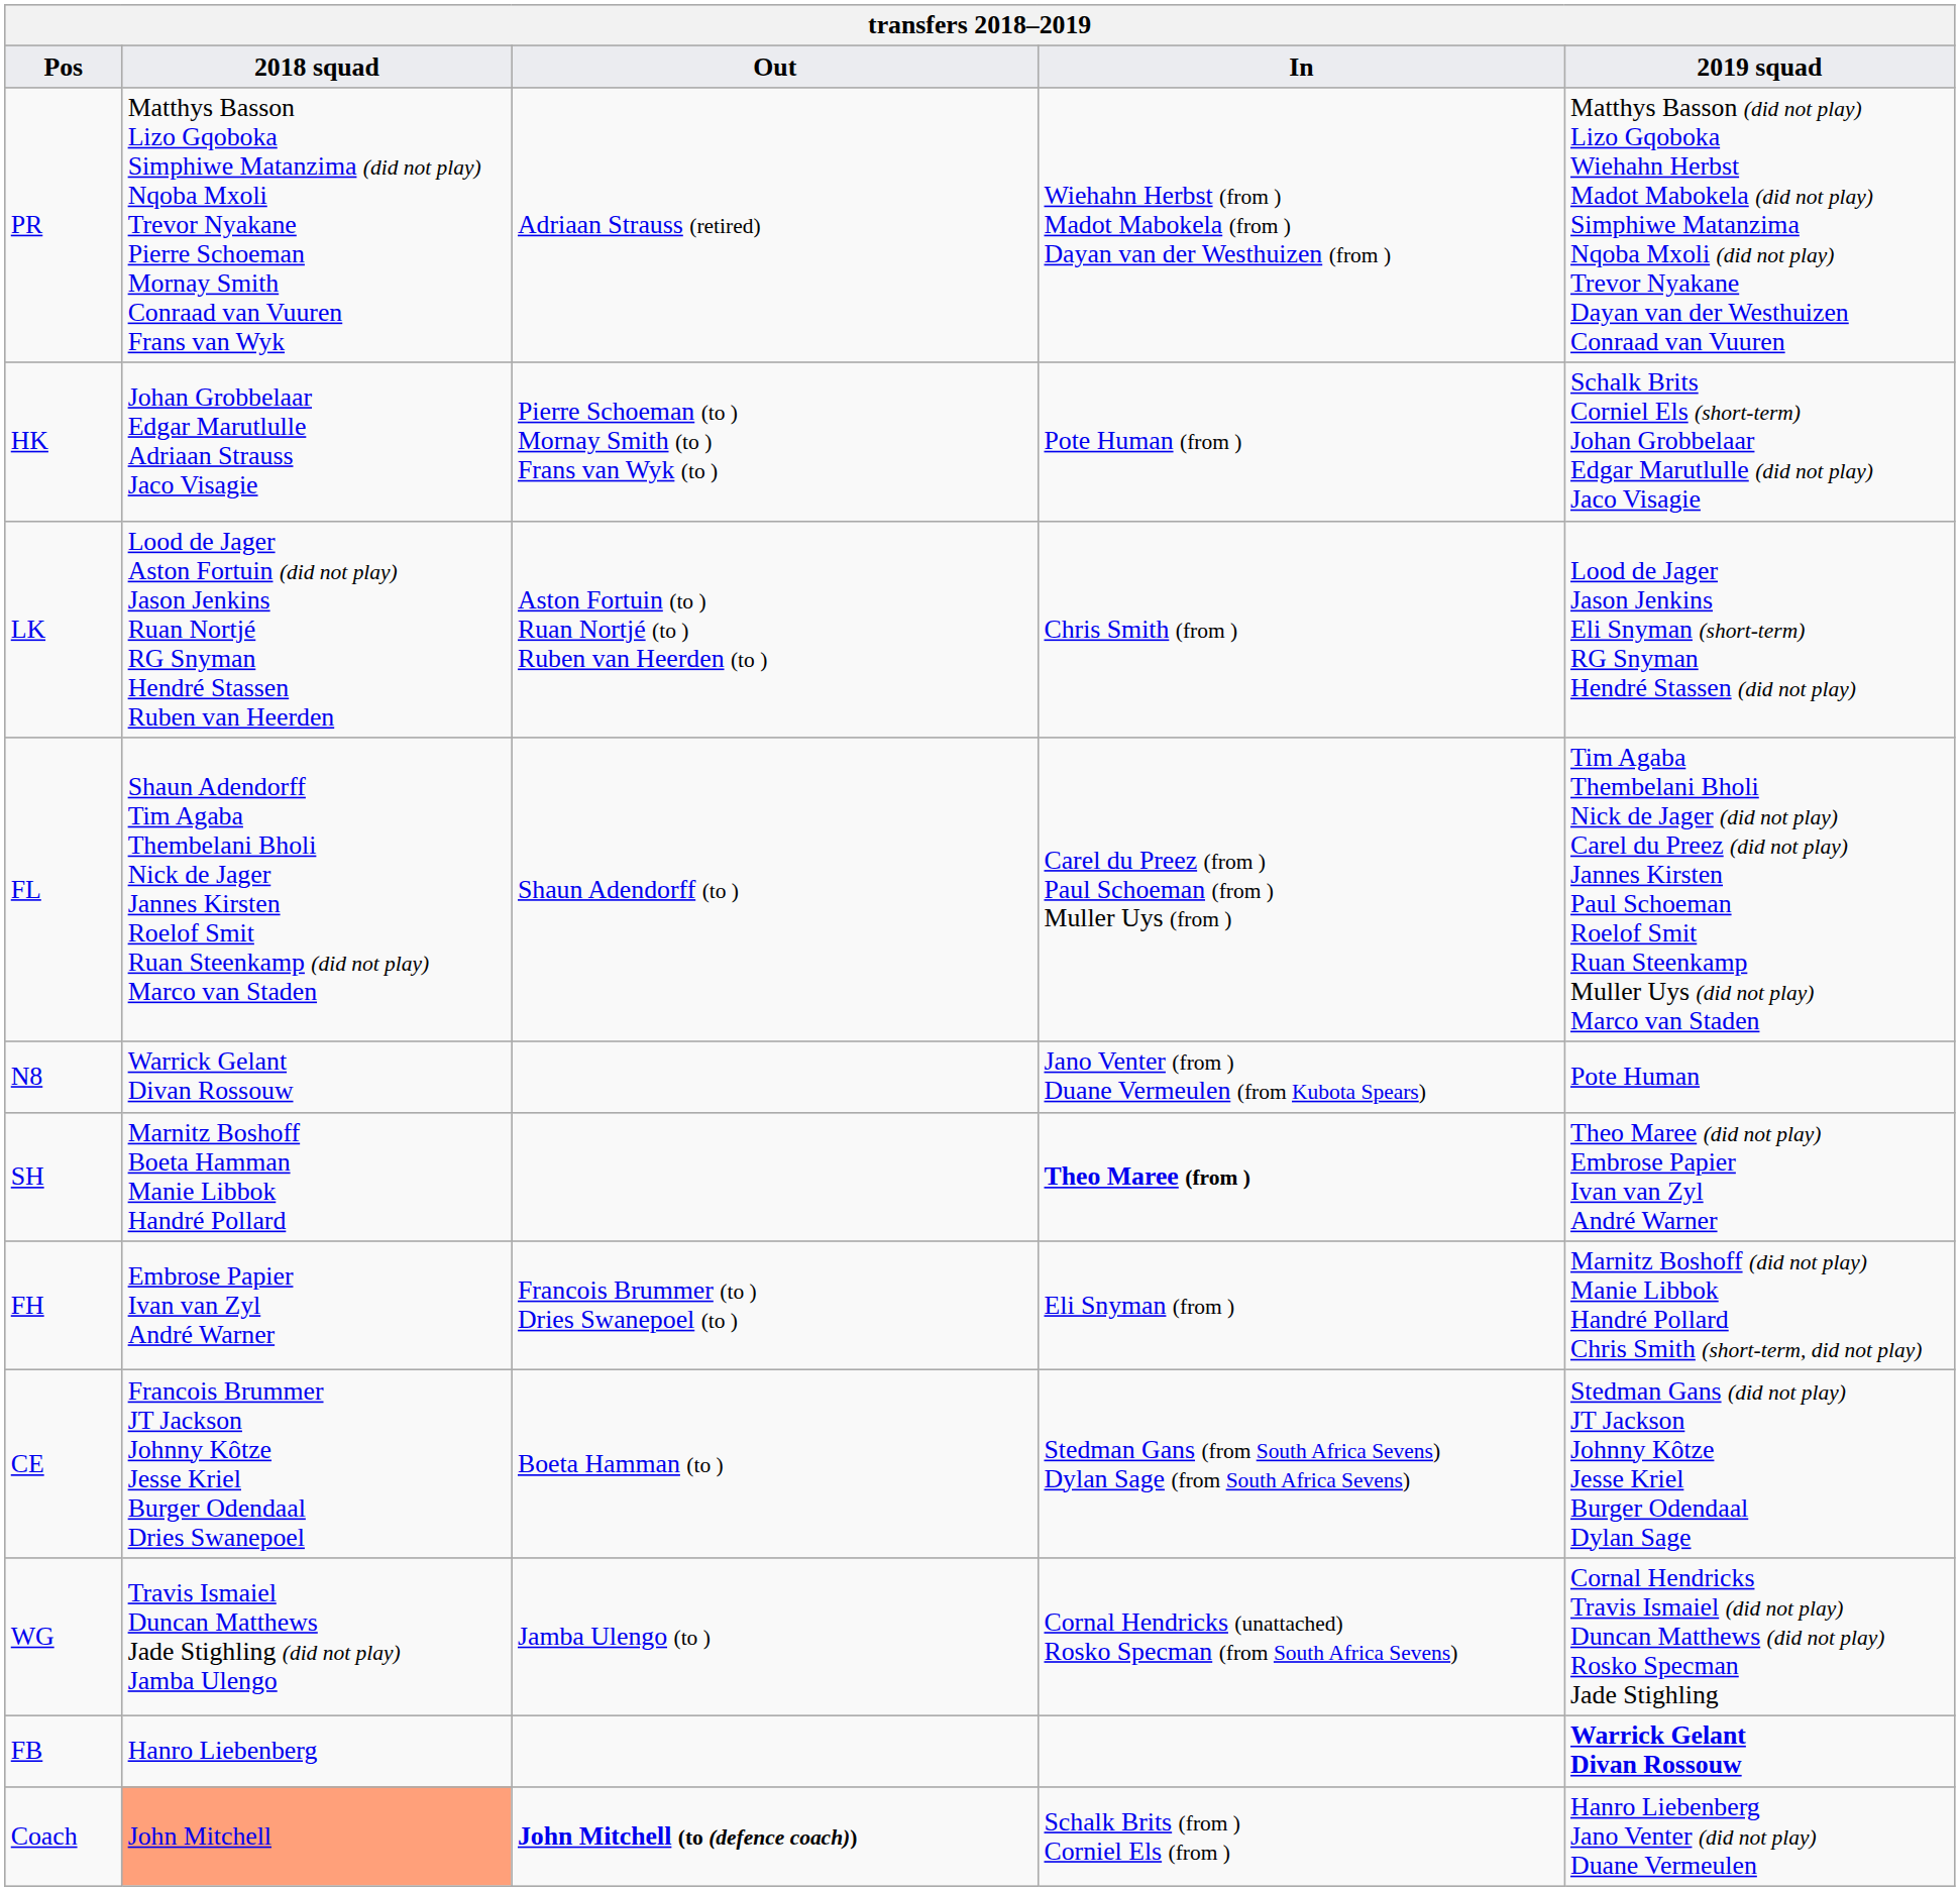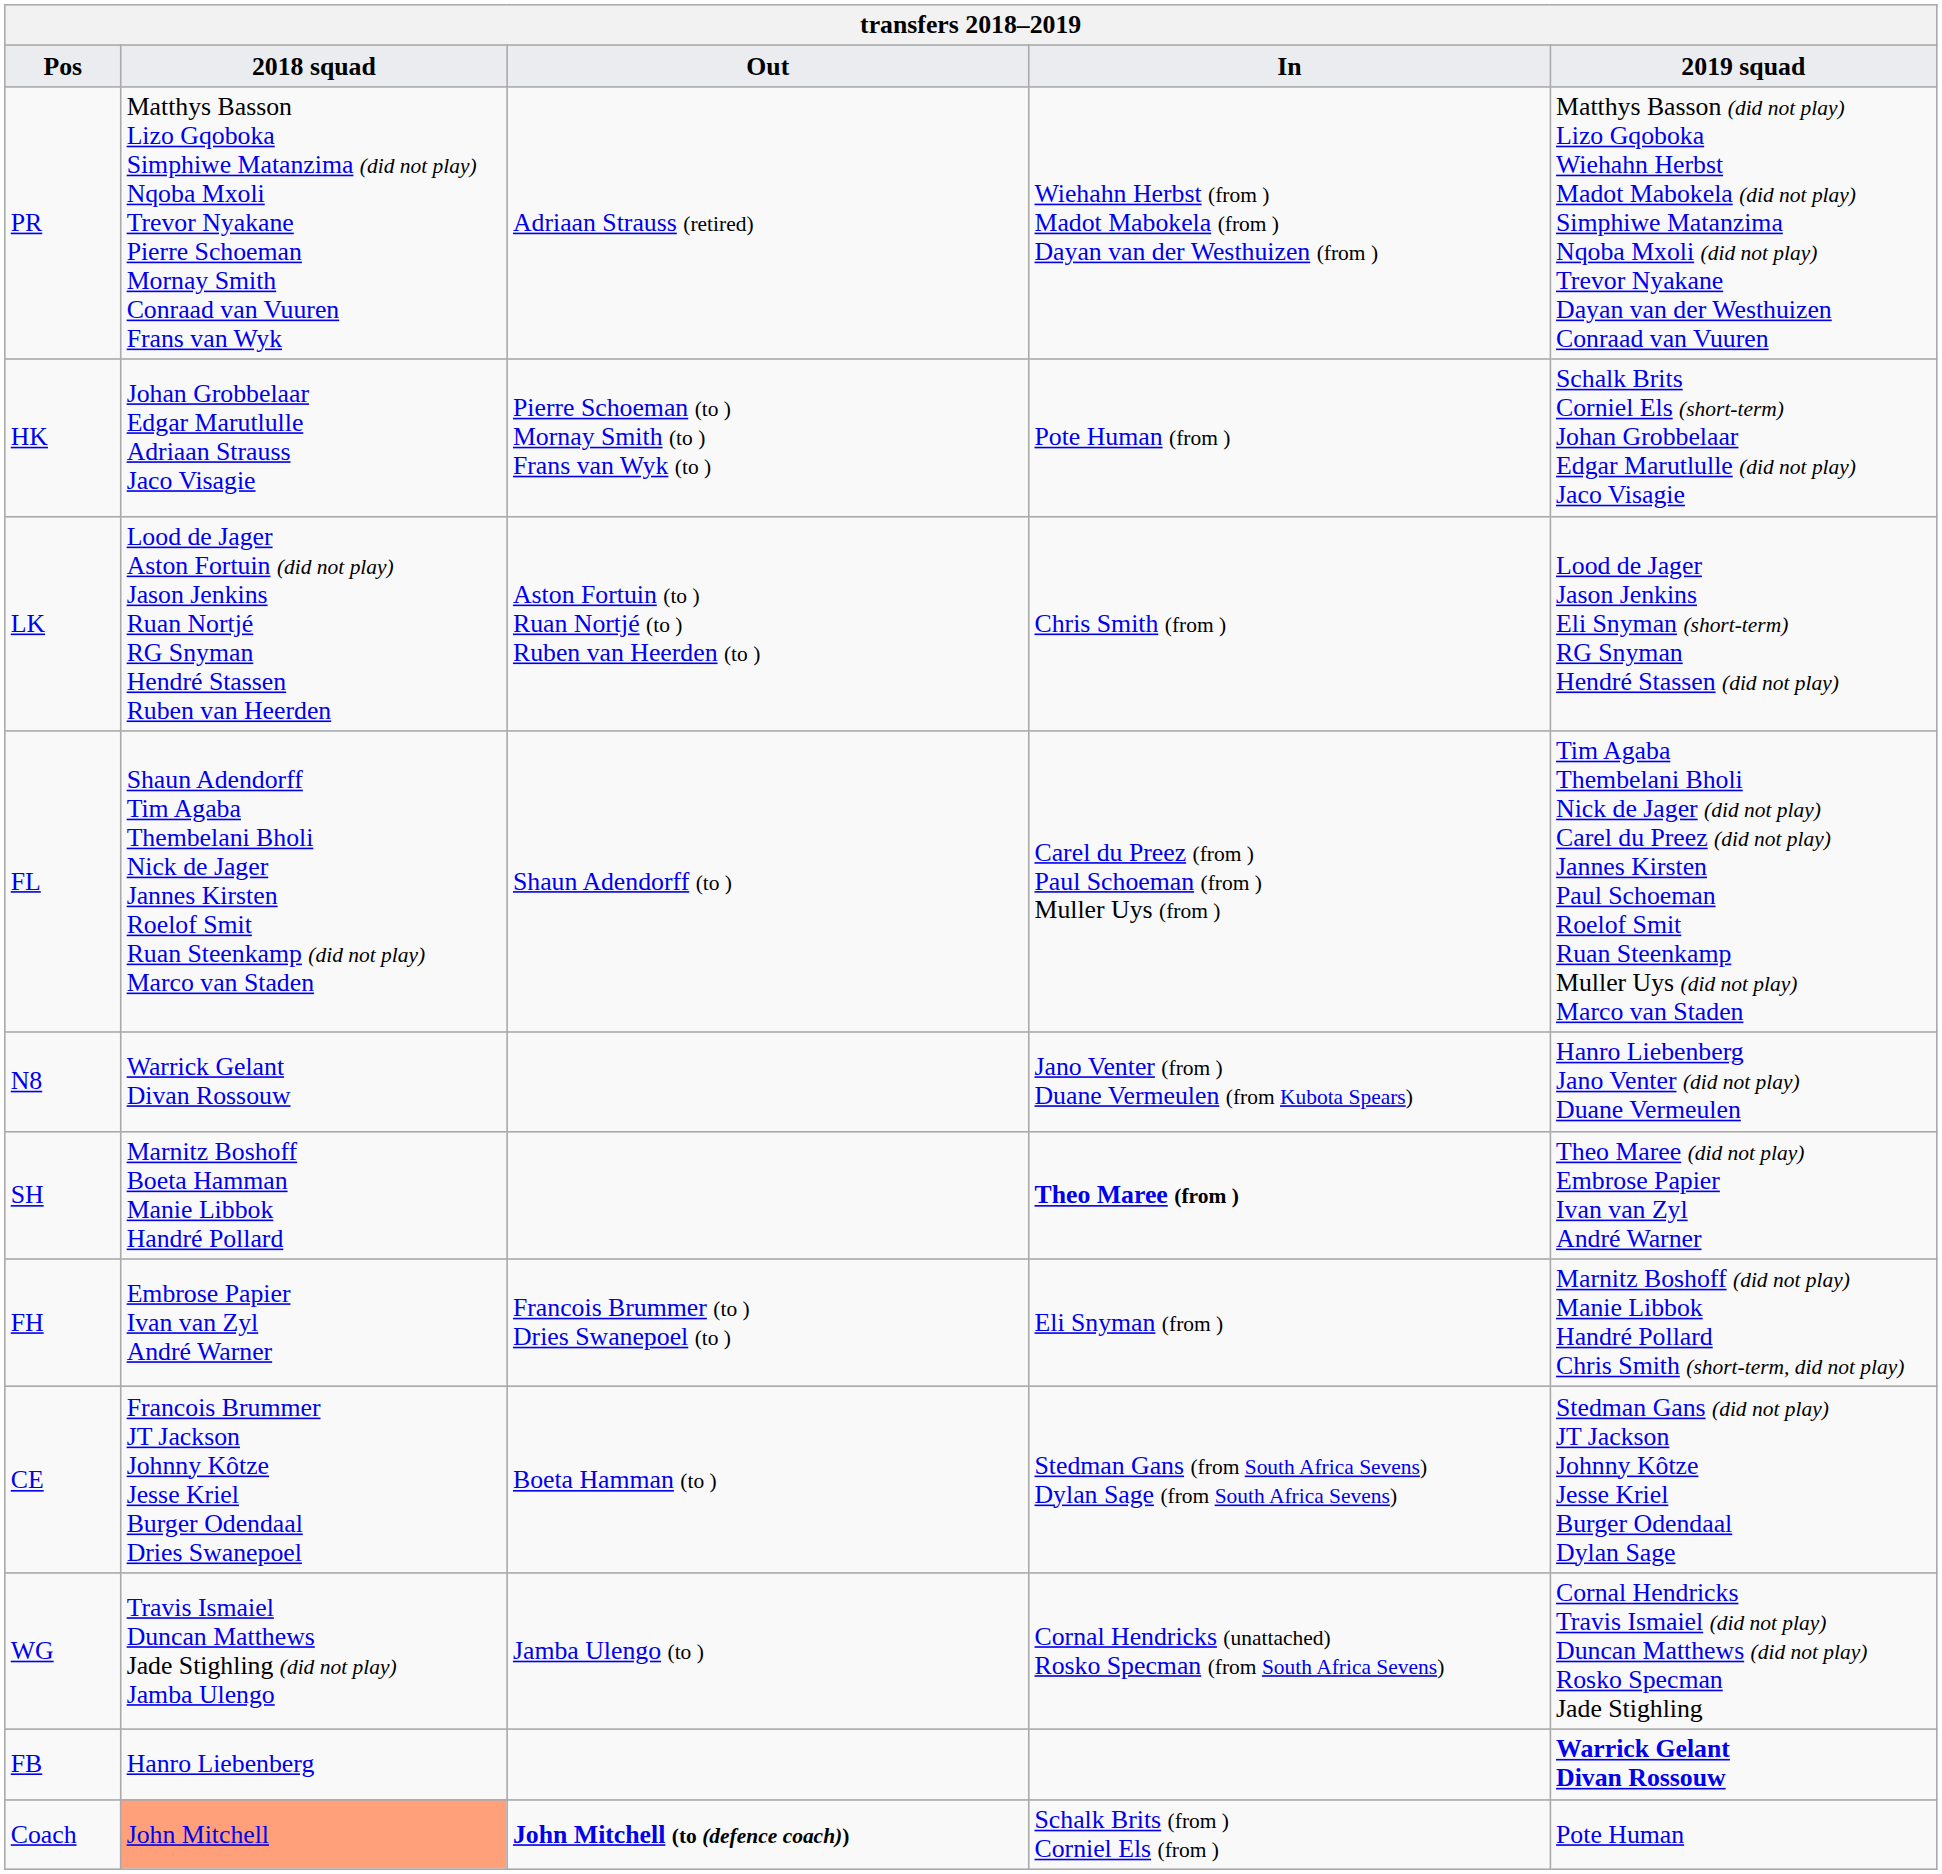 <table class="wikitable" style="text-align: left; width:95%">
 <tr>
 <th colspan="100%"> transfers 2018–2019</th>
 </tr>
 <tr>
 <th style="background:#ebecf0; width:6%;">Pos</th>
 <th style="background:#ebecf0; width:20%;">2018 squad</th>
 <th style="background:#ebecf0; width:27%;">Out</th>
 <th style="background:#ebecf0; width:27%;">In</th>
 <th style="background:#ebecf0; width:20%;">2019 squad</th>
 </tr>
 <tr>
 <td><a href='#'>PR</a></td>
 <td> Matthys Basson <br> <a href='#'>Lizo Gqoboka</a> <br> <a href='#'>Simphiwe Matanzima</a> <small><em>(did not play)</em></small> <br> <a href='#'>Nqoba Mxoli</a> <br> <a href='#'>Trevor Nyakane</a> <br> <a href='#'>Pierre Schoeman</a> <br> <a href='#'>Mornay Smith</a> <br> <a href='#'>Conraad van Vuuren</a> <br> <a href='#'>Frans van Wyk</a></td>
 <td>  <a href='#'>Adriaan Strauss</a> <small>(retired)</small></td>
 <td>  <a href='#'>Wiehahn Herbst</a> <small>(from )</small> <br>  <a href='#'>Madot Mabokela</a> <small>(from )</small> <br>  <a href='#'>Dayan van der Westhuizen</a> <small>(from )</small></td>
 <td> Matthys Basson <small><em>(did not play)</em></small> <br> <a href='#'>Lizo Gqoboka</a> <br> <a href='#'>Wiehahn Herbst</a> <br> <a href='#'>Madot Mabokela</a> <small><em>(did not play)</em></small> <br> <a href='#'>Simphiwe Matanzima</a> <br> <a href='#'>Nqoba Mxoli</a> <small><em>(did not play)</em></small> <br> <a href='#'>Trevor Nyakane</a> <br> <a href='#'>Dayan van der Westhuizen</a> <br> <a href='#'>Conraad van Vuuren</a></td>
 </tr>
 <tr>
 <td><a href='#'>HK</a></td>
 <td> <a href='#'>Johan Grobbelaar</a> <br> <a href='#'>Edgar Marutlulle</a> <br> <a href='#'>Adriaan Strauss</a> <br> <a href='#'>Jaco Visagie</a></td>
 <td>  <a href='#'>Pierre Schoeman</a> <small>(to )</small> <br>  <a href='#'>Mornay Smith</a> <small>(to )</small> <br>  <a href='#'>Frans van Wyk</a> <small>(to )</small></td>
 <td>  <a href='#'>Pote Human</a> <small>(from )</small></td>
 <td> <a href='#'>Schalk Brits</a> <br> <a href='#'>Corniel Els</a> <small><em>(short-term)</em></small> <br> <a href='#'>Johan Grobbelaar</a> <br> <a href='#'>Edgar Marutlulle</a> <small><em>(did not play)</em></small> <br> <a href='#'>Jaco Visagie</a></td>
 </tr>
 <tr>
 <td><a href='#'>LK</a></td>
 <td> <a href='#'>Lood de Jager</a> <br> <a href='#'>Aston Fortuin</a> <small><em>(did not play)</em></small> <br> <a href='#'>Jason Jenkins</a> <br> <a href='#'>Ruan Nortjé</a> <br> <a href='#'>RG Snyman</a> <br> <a href='#'>Hendré Stassen</a> <br> <a href='#'>Ruben van Heerden</a></td>
 <td>  <a href='#'>Aston Fortuin</a> <small>(to )</small> <br>  <a href='#'>Ruan Nortjé</a> <small>(to )</small> <br>  <a href='#'>Ruben van Heerden</a> <small>(to )</small></td>
 <td>  <a href='#'>Chris Smith</a> <small>(from )</small></td>
 <td> <a href='#'>Lood de Jager</a> <br> <a href='#'>Jason Jenkins</a> <br> <a href='#'>Eli Snyman</a> <small><em>(short-term)</em></small> <br> <a href='#'>RG Snyman</a> <br> <a href='#'>Hendré Stassen</a> <small><em>(did not play)</em></small></td>
 </tr>
 <tr>
 <td><a href='#'>FL</a></td>
 <td> <a href='#'>Shaun Adendorff</a> <br> <a href='#'>Tim Agaba</a> <br> <a href='#'>Thembelani Bholi</a> <br> <a href='#'>Nick de Jager</a> <br> <a href='#'>Jannes Kirsten</a> <br> <a href='#'>Roelof Smit</a> <br> <a href='#'>Ruan Steenkamp</a> <small><em>(did not play)</em></small> <br> <a href='#'>Marco van Staden</a></td>
 <td>  <a href='#'>Shaun Adendorff</a> <small>(to )</small></td>
 <td>  <a href='#'>Carel du Preez</a> <small>(from )</small> <br>  <a href='#'>Paul Schoeman</a> <small>(from )</small> <br>  Muller Uys <small>(from )</small></td>
 <td> <a href='#'>Tim Agaba</a> <br> <a href='#'>Thembelani Bholi</a> <br> <a href='#'>Nick de Jager</a> <small><em>(did not play)</em></small> <br> <a href='#'>Carel du Preez</a> <small><em>(did not play)</em></small> <br> <a href='#'>Jannes Kirsten</a> <br> <a href='#'>Paul Schoeman</a> <br> <a href='#'>Roelof Smit</a> <br> <a href='#'>Ruan Steenkamp</a> <br> Muller Uys <small><em>(did not play)</em></small> <br> <a href='#'>Marco van Staden</a></td>
 </tr>
 <tr>
 <td><a href='#'>N8</a></td>
 <td> <a href='#'>Warrick Gelant</a> <br> <a href='#'>Divan Rossouw</a></td>
 <td></td>
 <td>  <a href='#'>Jano Venter</a> <small>(from )</small> <br>  <a href='#'>Duane Vermeulen</a> <small>(from  <a href='#'>Kubota Spears</a>)</small></td>
-<td> <a href='#'>Pote Human</a></td>
+<td> <a href='#'>Hanro Liebenberg</a> <br> <a href='#'>Jano Venter</a> <small><em>(did not play)</em></small> <br> <a href='#'>Duane Vermeulen</a></td>
 </tr>
 <tr>
 <td><a href='#'>SH</a></td>
 <td> <a href='#'>Marnitz Boshoff</a> <br> <a href='#'>Boeta Hamman</a> <br> <a href='#'>Manie Libbok</a> <br> <a href='#'>Handré Pollard</a></td>
 <td></td>
 <td><strong>  <a href='#'>Theo Maree</a> <small>(from )</small></strong></td>
 <td> <a href='#'>Theo Maree</a> <small><em>(did not play)</em></small> <br> <a href='#'>Embrose Papier</a> <br> <a href='#'>Ivan van Zyl</a> <br> <a href='#'>André Warner</a></td>
 </tr>
 <tr>
 <td><a href='#'>FH</a></td>
 <td> <a href='#'>Embrose Papier</a> <br> <a href='#'>Ivan van Zyl</a> <br> <a href='#'>André Warner</a></td>
 <td>  <a href='#'>Francois Brummer</a> <small>(to )</small> <br>  <a href='#'>Dries Swanepoel</a> <small>(to )</small></td>
 <td>  <a href='#'>Eli Snyman</a> <small>(from )</small></td>
 <td> <a href='#'>Marnitz Boshoff</a> <small><em>(did not play)</em></small> <br> <a href='#'>Manie Libbok</a> <br> <a href='#'>Handré Pollard</a> <br> <a href='#'>Chris Smith</a> <small><em>(short-term, did not play)</em></small></td>
 </tr>
 <tr>
 <td><a href='#'>CE</a></td>
 <td> <a href='#'>Francois Brummer</a> <br> <a href='#'>JT Jackson</a> <br> <a href='#'>Johnny Kôtze</a> <br> <a href='#'>Jesse Kriel</a> <br> <a href='#'>Burger Odendaal</a> <br> <a href='#'>Dries Swanepoel</a></td>
 <td>  <a href='#'>Boeta Hamman</a> <small>(to )</small></td>
 <td>  <a href='#'>Stedman Gans</a> <small>(from <a href='#'>South Africa Sevens</a>)</small> <br>  <a href='#'>Dylan Sage</a> <small>(from <a href='#'>South Africa Sevens</a>)</small></td>
 <td> <a href='#'>Stedman Gans</a> <small><em>(did not play)</em></small> <br> <a href='#'>JT Jackson</a> <br> <a href='#'>Johnny Kôtze</a> <br> <a href='#'>Jesse Kriel</a> <br> <a href='#'>Burger Odendaal</a> <br> <a href='#'>Dylan Sage</a></td>
 </tr>
 <tr>
 <td><a href='#'>WG</a></td>
 <td> <a href='#'>Travis Ismaiel</a> <br> <a href='#'>Duncan Matthews</a> <br> Jade Stighling <small><em>(did not play)</em></small> <br> <a href='#'>Jamba Ulengo</a></td>
 <td>  <a href='#'>Jamba Ulengo</a> <small>(to )</small></td>
 <td>  <a href='#'>Cornal Hendricks</a> <small>(unattached)</small> <br>  <a href='#'>Rosko Specman</a> <small>(from <a href='#'>South Africa Sevens</a>)</small></td>
 <td> <a href='#'>Cornal Hendricks</a> <br> <a href='#'>Travis Ismaiel</a> <small><em>(did not play)</em></small> <br> <a href='#'>Duncan Matthews</a> <small><em>(did not play)</em></small> <br> <a href='#'>Rosko Specman</a> <br> Jade Stighling</td>
 </tr>
 <tr>
 <td><a href='#'>FB</a></td>
 <td> <a href='#'>Hanro Liebenberg</a></td>
 <td></td>
 <td></td>
 <td><strong> <a href='#'>Warrick Gelant</a> <br> <a href='#'>Divan Rossouw</a></strong></td>
 </tr>
 <tr>
 <td><a href='#'>Coach</a></td>
 <td style="background: lightsalmon;"> <a href='#'>John Mitchell</a></td>
 <td><strong>  <a href='#'>John Mitchell</a> <small>(to  <em>(defence coach)</em>)</small></strong></td>
 <td>  <a href='#'>Schalk Brits</a> <small>(from )</small> <br>  <a href='#'>Corniel Els</a> <small>(from )</small></td>
-<td> <a href='#'>Hanro Liebenberg</a> <br> <a href='#'>Jano Venter</a> <small><em>(did not play)</em></small> <br> <a href='#'>Duane Vermeulen</a></td>
+<td> <a href='#'>Pote Human</a></td>
 </tr>
 </table>
